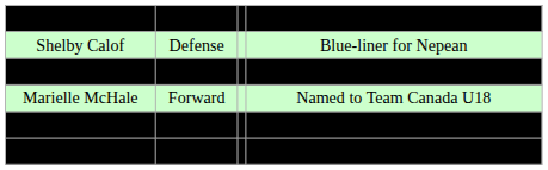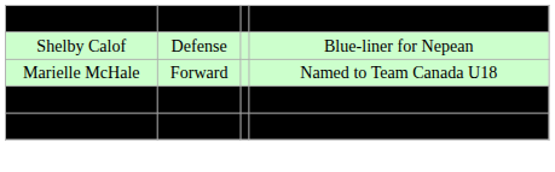 <table class="wikitable">
 <tr align="center" bgcolor=" ">
 <td>Lauren Bellefontaine</td>
 <td>Forward</td>
 <td></td>
 <td>One of 3 recruits from Nepean Jr. Wildcats</td>
 </tr>
 <tr align="center" bgcolor="#ccffcc">
 <td>Shelby Calof</td>
 <td>Defense</td>
 <td></td>
 <td>Blue-liner for Nepean</td>
-</tr>
-<tr align="center" bgcolor=" ">
-<td>Anonda Hoppner</td>
-<td>Forward</td>
-<td></td>
-<td>Transfer from Colgate</td>
 </tr>
 <tr align="center" bgcolor="#ccffcc">
 <td>Marielle McHale</td>
 <td>Forward</td>
 <td></td>
 <td>Named to Team Canada U18</td>
 </tr>
 <tr align="center" bgcolor=" ">
 <td>Abby Moloughney</td>
 <td>Forward</td>
 <td></td>
 <td>Williston Northampton grad</td>
 </tr>
 <tr align="center" bgcolor=" ">
 <td>Allison Small</td>
 <td>Goaltender</td>
 <td></td>
 <td>Mid-Season Transfer from Quinnipiac</td>
 </tr>
 </table>
